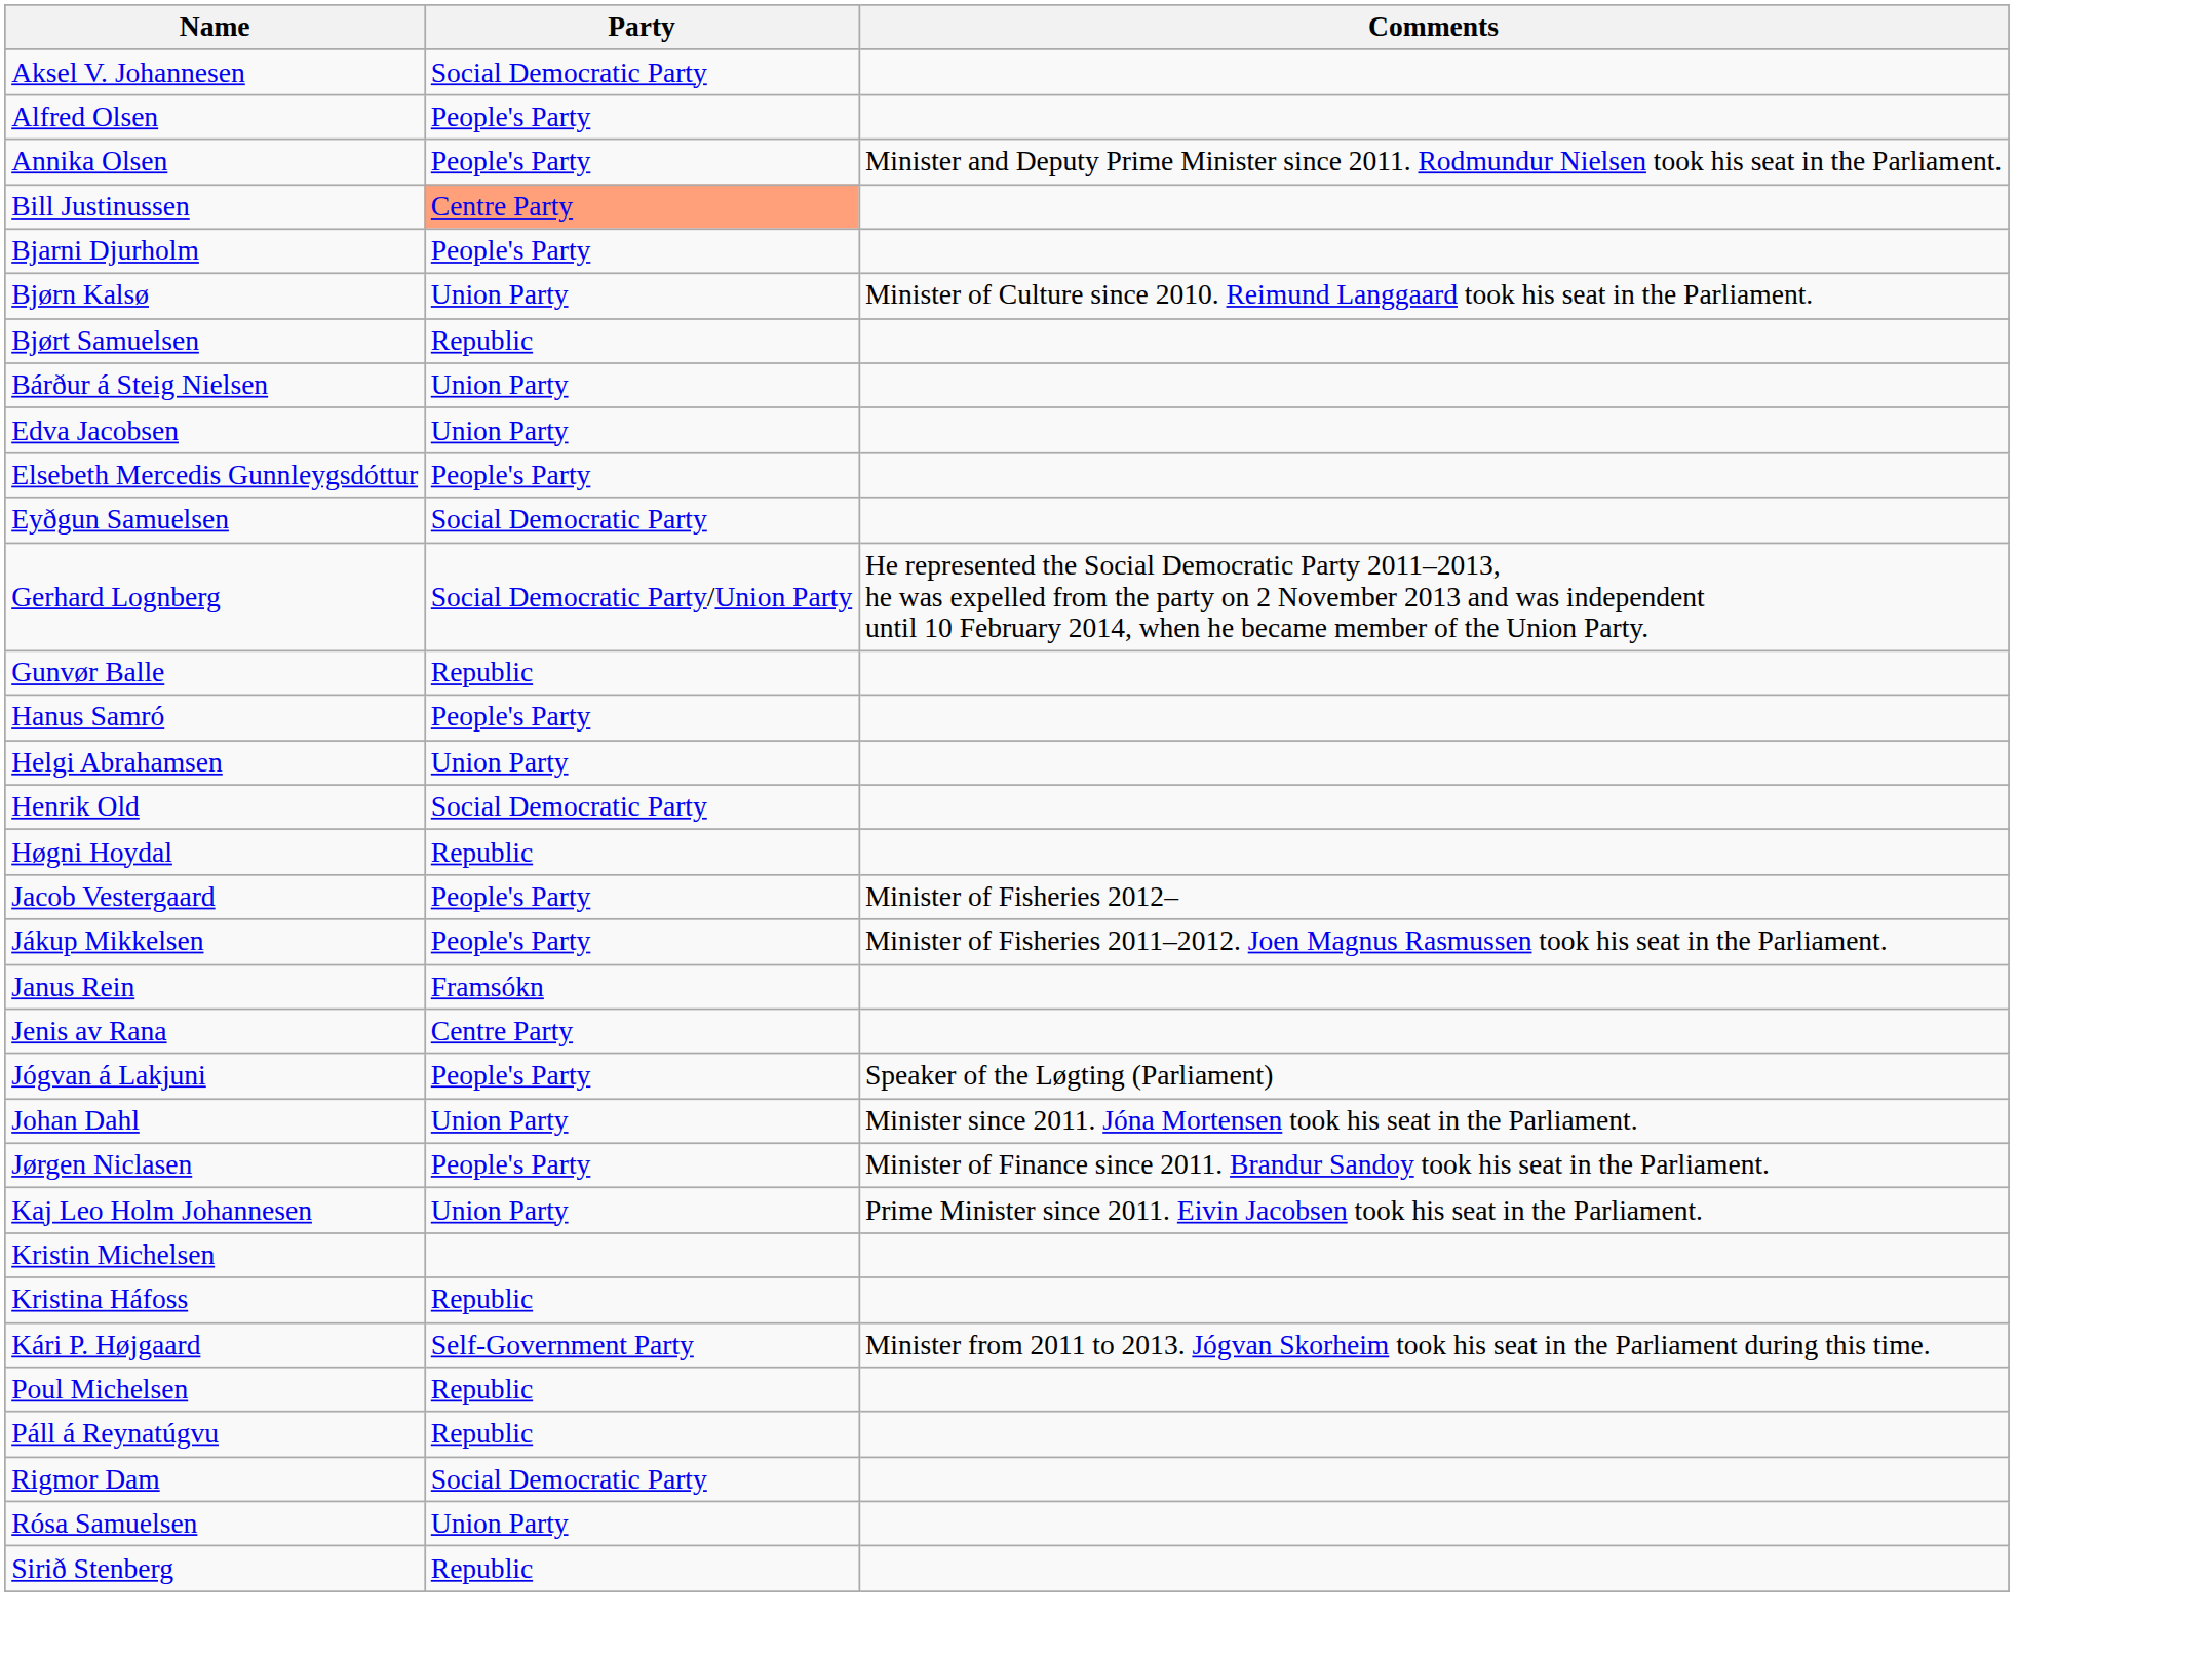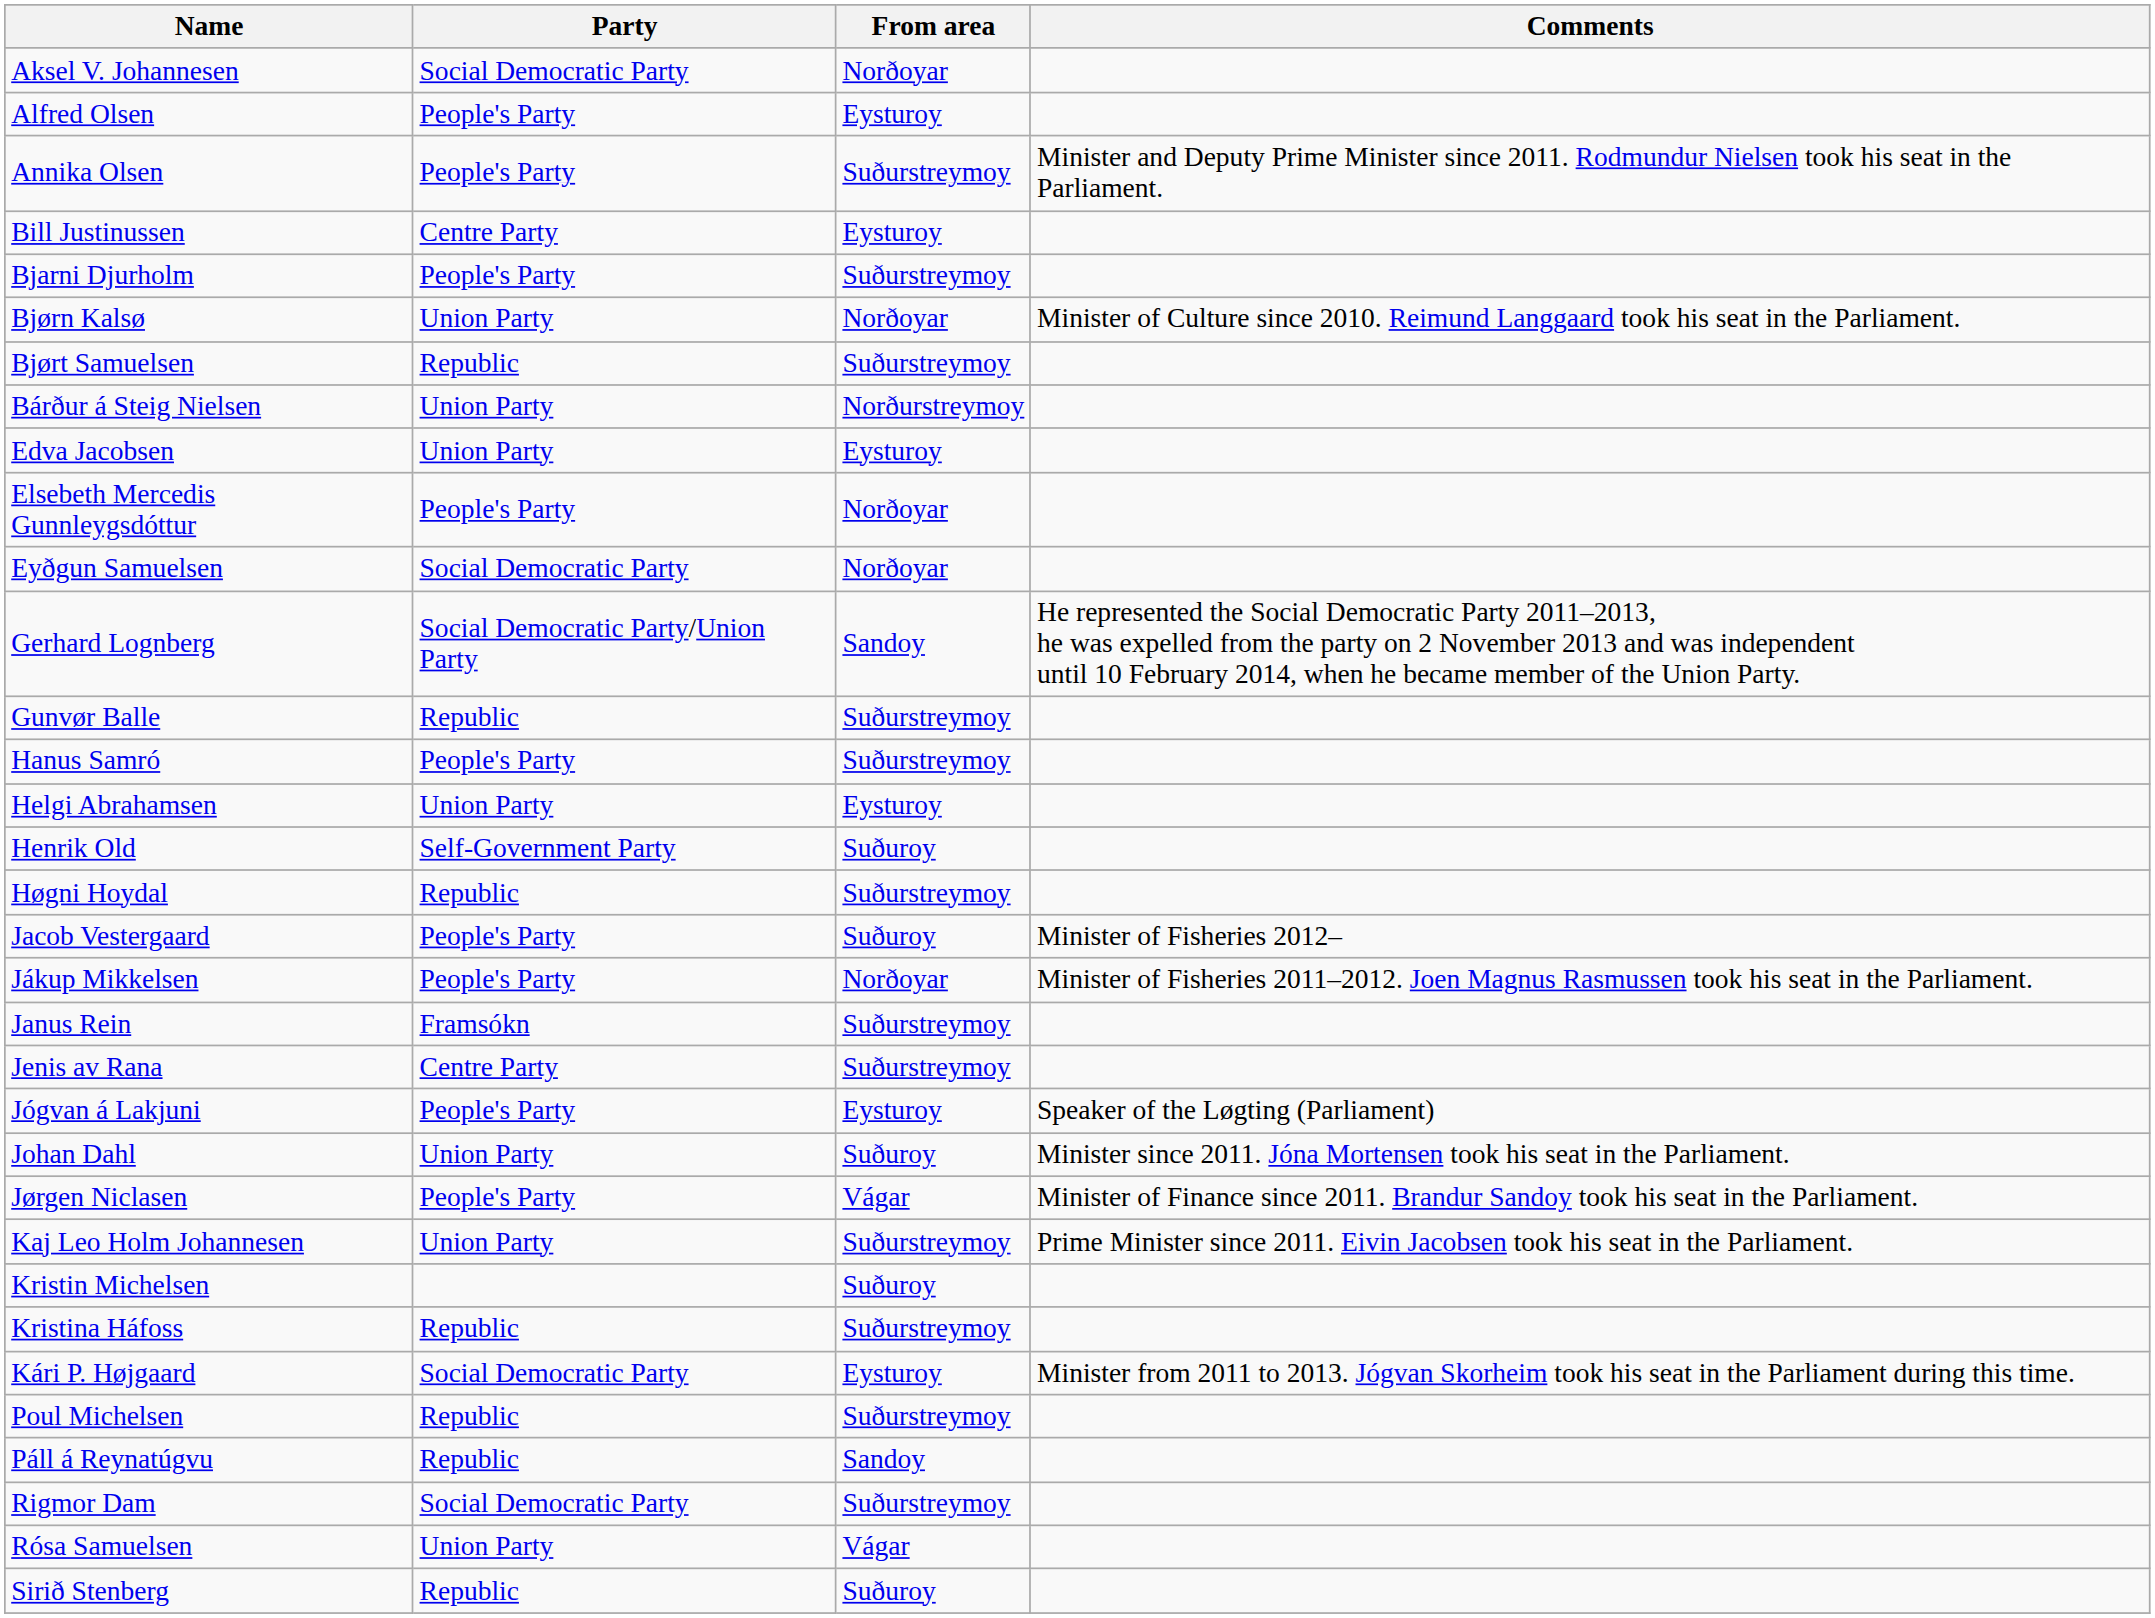 <table class="wikitable sortable">
 <tr>
 <th>Name</th>
 <th>Party</th>
+<th>From area</th>
 <th>Comments</th>
 </tr>
 <tr>
 <td><a href='#'>Aksel V. Johannesen</a></td>
 <td><a href='#'>Social Democratic Party</a></td>
+<td><a href='#'>Norðoyar</a></td>
 <td></td>
 </tr>
 <tr>
 <td><a href='#'>Alfred Olsen</a></td>
 <td><a href='#'>People's Party</a></td>
+<td><a href='#'>Eysturoy</a></td>
 <td></td>
 </tr>
 <tr>
 <td><a href='#'>Annika Olsen</a></td>
 <td><a href='#'>People's Party</a></td>
+<td><a href='#'>Suðurstreymoy</a></td>
 <td>Minister and Deputy Prime Minister since 2011. <a href='#'>Rodmundur Nielsen</a> took his seat in the Parliament.</td>
 </tr>
 <tr>
 <td><a href='#'>Bill Justinussen</a></td>
-<td style="background: lightsalmon;"><a href='#'>Centre Party</a></td>
+<td><a href='#'>Centre Party</a></td>
+<td><a href='#'>Eysturoy</a></td>
 <td></td>
 </tr>
 <tr>
 <td><a href='#'>Bjarni Djurholm</a></td>
 <td><a href='#'>People's Party</a></td>
+<td><a href='#'>Suðurstreymoy</a></td>
 <td></td>
 </tr>
 <tr>
 <td><a href='#'>Bjørn Kalsø</a></td>
 <td><a href='#'>Union Party</a></td>
+<td><a href='#'>Norðoyar</a></td>
 <td>Minister of Culture since 2010. <a href='#'>Reimund Langgaard</a> took his seat in the Parliament.</td>
 </tr>
 <tr>
 <td><a href='#'>Bjørt Samuelsen</a></td>
 <td><a href='#'>Republic</a></td>
+<td><a href='#'>Suðurstreymoy</a></td>
 <td></td>
 </tr>
 <tr>
 <td><a href='#'>Bárður á Steig Nielsen</a></td>
 <td><a href='#'>Union Party</a></td>
+<td><a href='#'>Norðurstreymoy</a></td>
 <td></td>
 </tr>
 <tr>
 <td><a href='#'>Edva Jacobsen</a></td>
 <td><a href='#'>Union Party</a></td>
+<td><a href='#'>Eysturoy</a></td>
 <td></td>
 </tr>
 <tr>
 <td><a href='#'>Elsebeth Mercedis Gunnleygsdóttur</a></td>
 <td><a href='#'>People's Party</a></td>
+<td><a href='#'>Norðoyar</a></td>
 <td></td>
 </tr>
 <tr>
 <td><a href='#'>Eyðgun Samuelsen</a></td>
 <td><a href='#'>Social Democratic Party</a></td>
+<td><a href='#'>Norðoyar</a></td>
 <td></td>
 </tr>
 <tr>
 <td><a href='#'>Gerhard Lognberg</a></td>
 <td><a href='#'>Social Democratic Party</a>/<a href='#'>Union Party</a></td>
+<td><a href='#'>Sandoy</a></td>
 <td>He represented the Social Democratic Party 2011–2013,<br>he was expelled from the party on 2 November 2013 and was independent<br>until 10 February 2014, when he became member of the Union Party.</td>
 </tr>
 <tr>
 <td><a href='#'>Gunvør Balle</a></td>
 <td><a href='#'>Republic</a></td>
+<td><a href='#'>Suðurstreymoy</a></td>
 <td></td>
 </tr>
 <tr>
 <td><a href='#'>Hanus Samró</a></td>
 <td><a href='#'>People's Party</a></td>
+<td><a href='#'>Suðurstreymoy</a></td>
 <td></td>
 </tr>
 <tr>
 <td><a href='#'>Helgi Abrahamsen</a></td>
 <td><a href='#'>Union Party</a></td>
+<td><a href='#'>Eysturoy</a></td>
 <td></td>
 </tr>
 <tr>
 <td><a href='#'>Henrik Old</a></td>
-<td><a href='#'>Social Democratic Party</a></td>
+<td><a href='#'>Self-Government Party</a></td>
+<td><a href='#'>Suðuroy</a></td>
 <td></td>
 </tr>
 <tr>
 <td><a href='#'>Høgni Hoydal</a></td>
 <td><a href='#'>Republic</a></td>
+<td><a href='#'>Suðurstreymoy</a></td>
 <td></td>
 </tr>
 <tr>
 <td><a href='#'>Jacob Vestergaard</a></td>
 <td><a href='#'>People's Party</a></td>
+<td><a href='#'>Suðuroy</a></td>
 <td>Minister of Fisheries 2012–</td>
 </tr>
 <tr>
 <td><a href='#'>Jákup Mikkelsen</a></td>
 <td><a href='#'>People's Party</a></td>
+<td><a href='#'>Norðoyar</a></td>
 <td>Minister of Fisheries 2011–2012. <a href='#'>Joen Magnus Rasmussen</a> took his seat in the Parliament.</td>
 </tr>
 <tr>
 <td><a href='#'>Janus Rein</a></td>
 <td><a href='#'>Framsókn</a></td>
+<td><a href='#'>Suðurstreymoy</a></td>
 <td></td>
 </tr>
 <tr>
 <td><a href='#'>Jenis av Rana</a></td>
 <td><a href='#'>Centre Party</a></td>
+<td><a href='#'>Suðurstreymoy</a></td>
 <td></td>
 </tr>
 <tr>
 <td><a href='#'>Jógvan á Lakjuni</a></td>
 <td><a href='#'>People's Party</a></td>
+<td><a href='#'>Eysturoy</a></td>
 <td>Speaker of the Løgting (Parliament)</td>
 </tr>
 <tr>
 <td><a href='#'>Johan Dahl</a></td>
 <td><a href='#'>Union Party</a></td>
+<td><a href='#'>Suðuroy</a></td>
 <td>Minister since 2011. <a href='#'>Jóna Mortensen</a> took his seat in the Parliament.</td>
 </tr>
 <tr>
 <td><a href='#'>Jørgen Niclasen</a></td>
 <td><a href='#'>People's Party</a></td>
+<td><a href='#'>Vágar</a></td>
 <td>Minister of Finance since 2011. <a href='#'>Brandur Sandoy</a> took his seat in the Parliament.</td>
 </tr>
 <tr>
 <td><a href='#'>Kaj Leo Holm Johannesen</a></td>
 <td><a href='#'>Union Party</a></td>
+<td><a href='#'>Suðurstreymoy</a></td>
 <td>Prime Minister since 2011. <a href='#'>Eivin Jacobsen</a> took his seat in the Parliament.</td>
 </tr>
 <tr>
 <td><a href='#'>Kristin Michelsen</a></td>
 <td></td>
+<td><a href='#'>Suðuroy</a></td>
 <td></td>
 </tr>
 <tr>
 <td><a href='#'>Kristina Háfoss</a></td>
 <td><a href='#'>Republic</a></td>
+<td><a href='#'>Suðurstreymoy</a></td>
 <td></td>
 </tr>
 <tr>
 <td><a href='#'>Kári P. Højgaard</a></td>
-<td><a href='#'>Self-Government Party</a></td>
+<td><a href='#'>Social Democratic Party</a></td>
+<td><a href='#'>Eysturoy</a></td>
 <td>Minister from 2011 to 2013. <a href='#'>Jógvan Skorheim</a> took his seat in the Parliament during this time.</td>
 </tr>
 <tr>
 <td><a href='#'>Poul Michelsen</a></td>
 <td><a href='#'>Republic</a></td>
+<td><a href='#'>Suðurstreymoy</a></td>
 <td></td>
 </tr>
 <tr>
 <td><a href='#'>Páll á Reynatúgvu</a></td>
 <td><a href='#'>Republic</a></td>
+<td><a href='#'>Sandoy</a></td>
 <td></td>
 </tr>
 <tr>
 <td><a href='#'>Rigmor Dam</a></td>
 <td><a href='#'>Social Democratic Party</a></td>
+<td><a href='#'>Suðurstreymoy</a></td>
 <td></td>
 </tr>
 <tr>
 <td><a href='#'>Rósa Samuelsen</a></td>
 <td><a href='#'>Union Party</a></td>
+<td><a href='#'>Vágar</a></td>
 <td></td>
 </tr>
 <tr>
 <td><a href='#'>Sirið Stenberg</a></td>
 <td><a href='#'>Republic</a></td>
+<td><a href='#'>Suðuroy</a></td>
 <td></td>
 </tr>
 </table>
